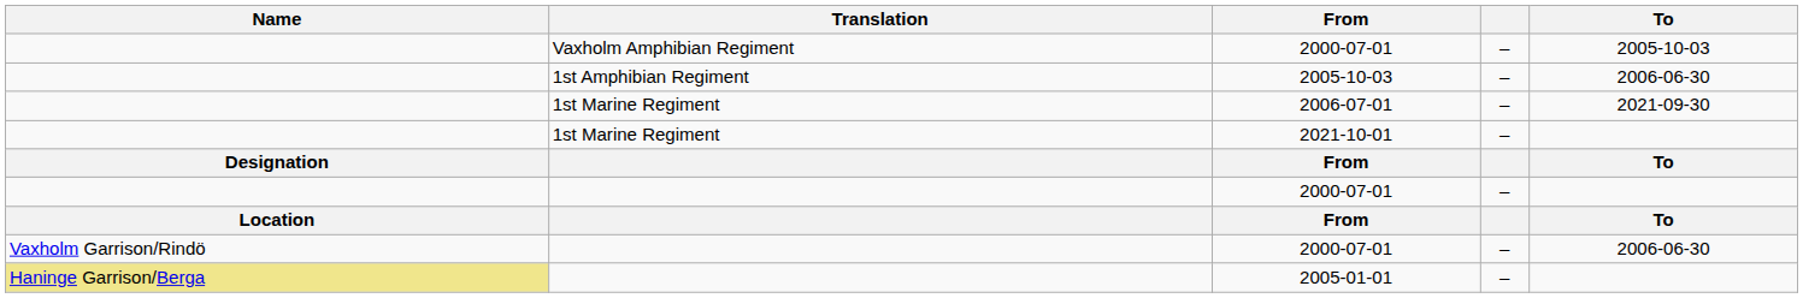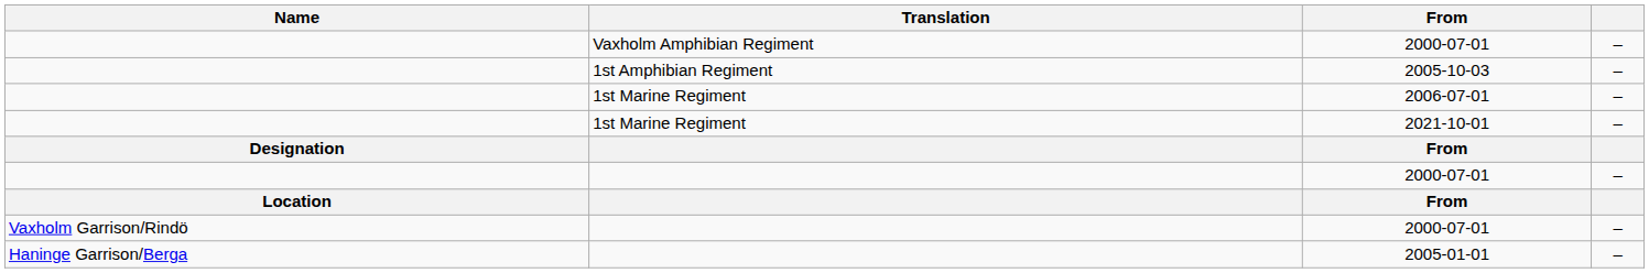 <table class="wikitable" style="width:100%;">
 <tr>
 <th>Name</th>
 <th>Translation</th>
 <th>From</th>
 <th></th>
-<th>To</th>
 </tr>
 <tr>
 <td></td>
 <td>Vaxholm Amphibian Regiment</td>
 <td style="text-align: center;">2000-07-01</td>
 <td style="text-align: center;">–</td>
-<td style="text-align: center;">2005-10-03</td>
 </tr>
 <tr>
 <td></td>
 <td>1st Amphibian Regiment</td>
 <td style="text-align: center;">2005-10-03</td>
 <td style="text-align: center;">–</td>
-<td style="text-align: center;">2006-06-30</td>
 </tr>
 <tr>
 <td></td>
 <td>1st Marine Regiment</td>
 <td style="text-align: center;">2006-07-01</td>
 <td style="text-align: center;">–</td>
-<td style="text-align: center;">2021-09-30</td>
 </tr>
 <tr>
 <td></td>
 <td>1st Marine Regiment</td>
 <td style="text-align: center;">2021-10-01</td>
 <td style="text-align: center;">–</td>
-<td></td>
 </tr>
 <tr>
 <th>Designation</th>
 <th></th>
 <th>From</th>
 <th></th>
-<th>To</th>
 </tr>
 <tr>
 <td></td>
 <td></td>
 <td style="text-align: center;">2000-07-01</td>
 <td style="text-align: center;">–</td>
-<td></td>
 </tr>
 <tr>
 <th>Location</th>
 <th></th>
 <th>From</th>
 <th></th>
-<th>To</th>
 </tr>
 <tr>
 <td><a href='#'>Vaxholm</a> Garrison/Rindö</td>
 <td></td>
 <td style="text-align: center;">2000-07-01</td>
 <td style="text-align: center;">–</td>
-<td style="text-align: center;">2006-06-30</td>
 </tr>
 <tr>
-<td style="background: khaki;"><a href='#'>Haninge</a> Garrison/<a href='#'>Berga</a></td>
+<td><a href='#'>Haninge</a> Garrison/<a href='#'>Berga</a></td>
 <td></td>
 <td style="text-align: center;">2005-01-01</td>
 <td style="text-align: center;">–</td>
-<td></td>
 </tr>
 </table>
